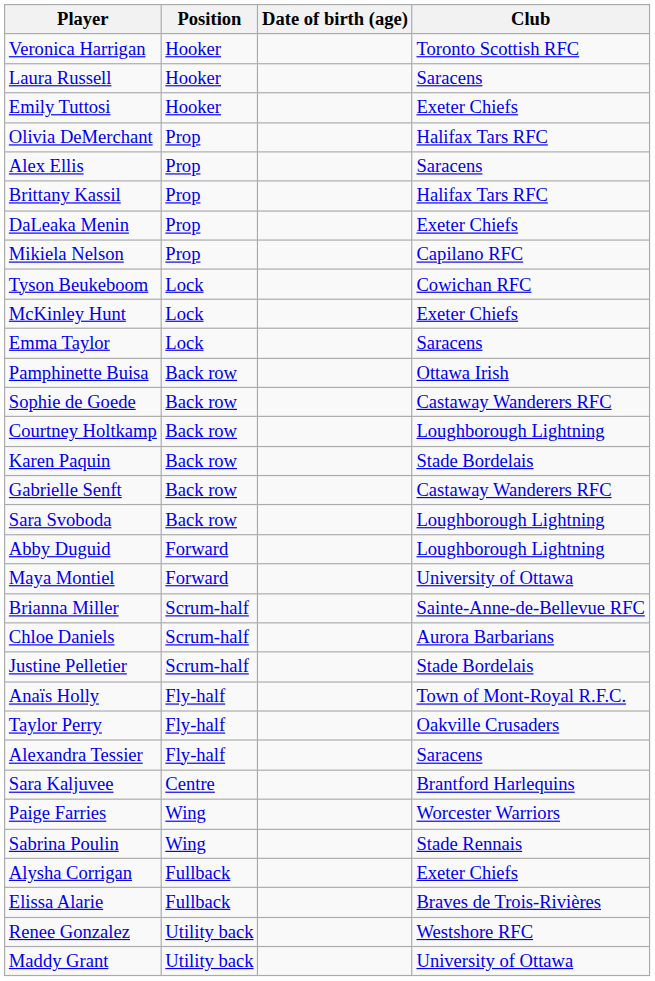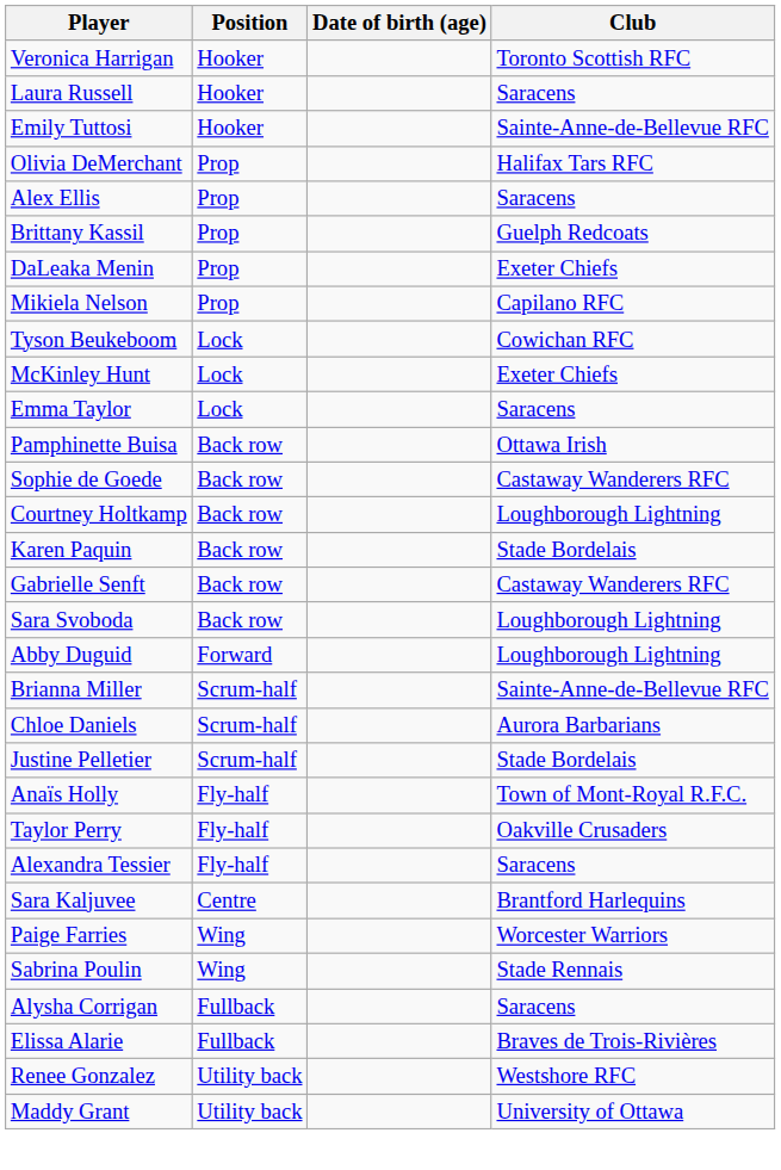 <table class="wikitable sortable">
 <tr>
 <th>Player</th>
 <th>Position</th>
 <th>Date of birth (age)</th>
 <th>Club</th>
 </tr>
 <tr>
 <td><a href='#'>Veronica Harrigan</a></td>
 <td><a href='#'>Hooker</a></td>
 <td></td>
 <td> <a href='#'>Toronto Scottish RFC</a></td>
 </tr>
 <tr>
 <td><a href='#'>Laura Russell</a></td>
 <td><a href='#'>Hooker</a></td>
 <td></td>
 <td> <a href='#'>Saracens</a></td>
 </tr>
 <tr>
 <td><a href='#'>Emily Tuttosi</a></td>
 <td><a href='#'>Hooker</a></td>
 <td></td>
-<td> <a href='#'>Exeter Chiefs</a></td>
+<td> <a href='#'>Sainte-Anne-de-Bellevue RFC</a></td>
 </tr>
 <tr>
 <td><a href='#'>Olivia DeMerchant</a></td>
 <td><a href='#'>Prop</a></td>
 <td></td>
 <td> <a href='#'>Halifax Tars RFC</a></td>
 </tr>
 <tr>
 <td><a href='#'>Alex Ellis</a></td>
 <td><a href='#'>Prop</a></td>
 <td></td>
 <td> <a href='#'>Saracens</a></td>
 </tr>
 <tr>
 <td><a href='#'>Brittany Kassil</a></td>
 <td><a href='#'>Prop</a></td>
 <td></td>
-<td> <a href='#'>Halifax Tars RFC</a></td>
+<td> <a href='#'>Guelph Redcoats</a></td>
 </tr>
 <tr>
 <td><a href='#'>DaLeaka Menin</a></td>
 <td><a href='#'>Prop</a></td>
 <td></td>
 <td> <a href='#'>Exeter Chiefs</a></td>
 </tr>
 <tr>
 <td><a href='#'>Mikiela Nelson</a></td>
 <td><a href='#'>Prop</a></td>
 <td></td>
 <td> <a href='#'>Capilano RFC</a></td>
 </tr>
 <tr>
 <td><a href='#'>Tyson Beukeboom</a></td>
 <td><a href='#'>Lock</a></td>
 <td></td>
 <td> <a href='#'>Cowichan RFC</a></td>
 </tr>
 <tr>
 <td><a href='#'>McKinley Hunt</a></td>
 <td><a href='#'>Lock</a></td>
 <td></td>
 <td> <a href='#'>Exeter Chiefs</a></td>
 </tr>
 <tr>
 <td><a href='#'>Emma Taylor</a></td>
 <td><a href='#'>Lock</a></td>
 <td></td>
 <td> <a href='#'>Saracens</a></td>
 </tr>
 <tr>
 <td><a href='#'>Pamphinette Buisa</a></td>
 <td><a href='#'>Back row</a></td>
 <td></td>
 <td> <a href='#'>Ottawa Irish</a></td>
 </tr>
 <tr>
 <td><a href='#'>Sophie de Goede</a></td>
 <td><a href='#'>Back row</a></td>
 <td></td>
 <td> <a href='#'>Castaway Wanderers RFC</a></td>
 </tr>
 <tr>
 <td><a href='#'>Courtney Holtkamp</a></td>
 <td><a href='#'>Back row</a></td>
 <td></td>
 <td> <a href='#'>Loughborough Lightning</a></td>
 </tr>
 <tr>
 <td><a href='#'>Karen Paquin</a></td>
 <td><a href='#'>Back row</a></td>
 <td></td>
 <td> <a href='#'>Stade Bordelais</a></td>
 </tr>
 <tr>
 <td><a href='#'>Gabrielle Senft</a></td>
 <td><a href='#'>Back row</a></td>
 <td></td>
 <td> <a href='#'>Castaway Wanderers RFC</a></td>
 </tr>
 <tr>
 <td><a href='#'>Sara Svoboda</a></td>
 <td><a href='#'>Back row</a></td>
 <td></td>
 <td> <a href='#'>Loughborough Lightning</a></td>
 </tr>
 <tr>
 <td><a href='#'>Abby Duguid</a></td>
 <td><a href='#'>Forward</a></td>
 <td></td>
 <td> <a href='#'>Loughborough Lightning</a></td>
 </tr>
 <tr>
-<td><a href='#'>Maya Montiel</a></td>
-<td><a href='#'>Forward</a></td>
-<td></td>
-<td> <a href='#'>University of Ottawa</a></td>
-</tr>
-<tr>
 <td><a href='#'>Brianna Miller</a></td>
 <td><a href='#'>Scrum-half</a></td>
 <td></td>
 <td> <a href='#'>Sainte-Anne-de-Bellevue RFC</a></td>
 </tr>
 <tr>
 <td><a href='#'>Chloe Daniels</a></td>
 <td><a href='#'>Scrum-half</a></td>
 <td></td>
 <td> <a href='#'>Aurora Barbarians</a></td>
 </tr>
 <tr>
 <td><a href='#'>Justine Pelletier</a></td>
 <td><a href='#'>Scrum-half</a></td>
 <td></td>
 <td> <a href='#'>Stade Bordelais</a></td>
 </tr>
 <tr>
 <td><a href='#'>Anaïs Holly</a></td>
 <td><a href='#'>Fly-half</a></td>
 <td></td>
 <td> <a href='#'>Town of Mont-Royal R.F.C.</a></td>
 </tr>
 <tr>
 <td><a href='#'>Taylor Perry</a></td>
 <td><a href='#'>Fly-half</a></td>
 <td></td>
 <td> <a href='#'>Oakville Crusaders</a></td>
 </tr>
 <tr>
 <td><a href='#'>Alexandra Tessier</a></td>
 <td><a href='#'>Fly-half</a></td>
 <td></td>
 <td> <a href='#'>Saracens</a></td>
 </tr>
 <tr>
 <td><a href='#'>Sara Kaljuvee</a></td>
 <td><a href='#'>Centre</a></td>
 <td></td>
 <td> <a href='#'>Brantford Harlequins</a></td>
 </tr>
 <tr>
 <td><a href='#'>Paige Farries</a></td>
 <td><a href='#'>Wing</a></td>
 <td></td>
 <td> <a href='#'>Worcester Warriors</a></td>
 </tr>
 <tr>
 <td><a href='#'>Sabrina Poulin</a></td>
 <td><a href='#'>Wing</a></td>
 <td></td>
 <td> <a href='#'>Stade Rennais</a></td>
 </tr>
 <tr>
 <td><a href='#'>Alysha Corrigan</a></td>
 <td><a href='#'>Fullback</a></td>
 <td></td>
-<td> <a href='#'>Exeter Chiefs</a></td>
+<td> <a href='#'>Saracens</a></td>
 </tr>
 <tr>
 <td><a href='#'>Elissa Alarie</a></td>
 <td><a href='#'>Fullback</a></td>
 <td></td>
 <td> <a href='#'>Braves de Trois-Rivières</a></td>
 </tr>
 <tr>
 <td><a href='#'>Renee Gonzalez</a></td>
 <td><a href='#'>Utility back</a></td>
 <td></td>
 <td> <a href='#'>Westshore RFC</a></td>
 </tr>
 <tr>
 <td><a href='#'>Maddy Grant</a></td>
 <td><a href='#'>Utility back</a></td>
 <td></td>
 <td> <a href='#'>University of Ottawa</a></td>
 </tr>
 </table>
